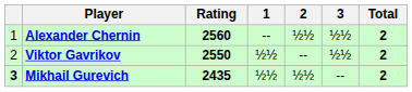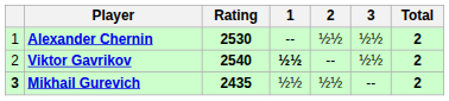 <table class="wikitable" border="1" width="500px">
 <tr>
 <th></th>
 <th>Player</th>
 <th>Rating</th>
 <th>1</th>
 <th>2</th>
 <th>3</th>
 <th>Total</th>
 </tr>
 <tr align=center style="background:#ccffcc;">
 <td>1</td>
 <td align=left> <strong><a href='#'>Alexander Chernin</a></strong></td>
-<td><strong>2560</strong></td>
+<td><strong>2530</strong></td>
 <td>--</td>
 <td>½½</td>
 <td>½½</td>
 <td align=center><strong>2</strong></td>
 </tr>
 <tr align=center style="background:#ccffcc;">
 <td>2</td>
 <td align=left> <strong><a href='#'>Viktor Gavrikov</a></strong></td>
-<td><strong>2550</strong></td>
-<td>½½</td>
+<td><strong>2540</strong></td>
+<td><strong>½½</strong></td>
 <td>--</td>
 <td>½½</td>
 <td align=center><strong>2</strong></td>
 </tr>
 <tr align=center style="background:#ccffcc;">
 <td><strong>3</strong></td>
 <td align=left> <strong><a href='#'>Mikhail Gurevich</a></strong></td>
 <td><strong>2435</strong></td>
 <td>½½</td>
 <td>½½</td>
 <td>--</td>
 <td align=center><strong>2</strong></td>
 </tr>
 </table>
